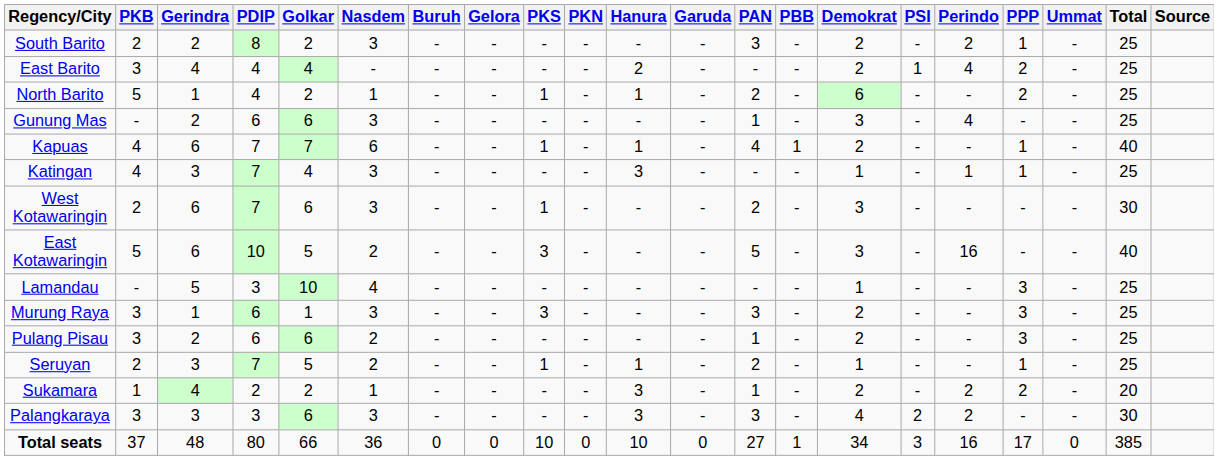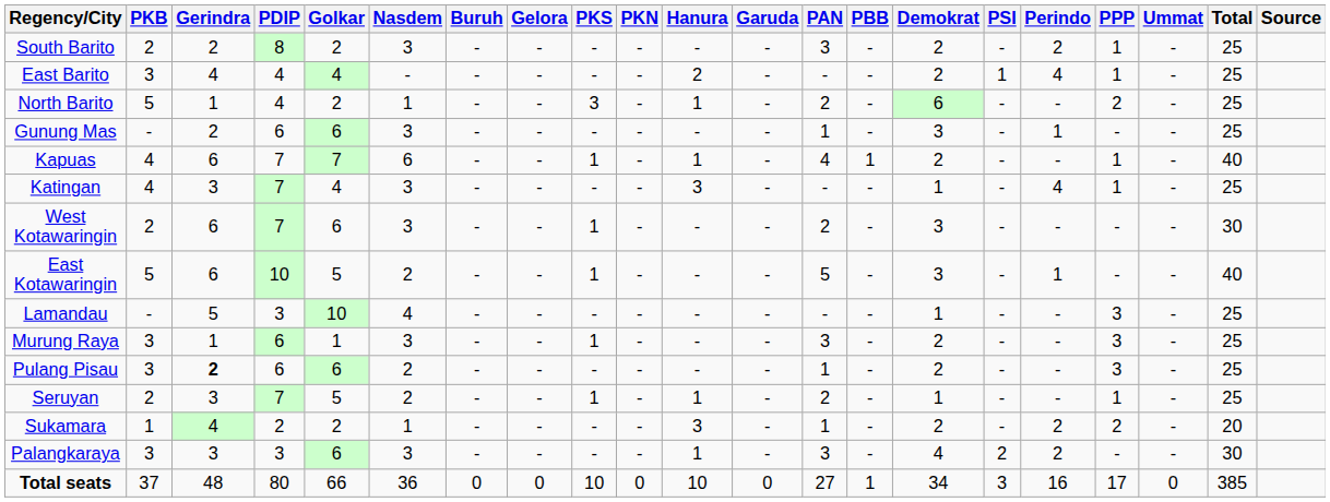 <table class="wikitable sortable" style="text-align:center">
 <tr>
 <th scope=col width=10%>Regency/City</th>
 <th scope=col width=3%><a href='#'>PKB</a></th>
 <th scope=col width=3%><a href='#'>Gerindra</a></th>
 <th scope=col width=3%><a href='#'>PDIP</a></th>
 <th scope=col width=3%><a href='#'>Golkar</a></th>
 <th scope=col width=3%><a href='#'>Nasdem</a></th>
 <th scope=col width=3%><a href='#'>Buruh</a></th>
 <th scope=col width=3%><a href='#'>Gelora</a></th>
 <th scope=col width=3%><a href='#'>PKS</a></th>
 <th scope=col width=3%><a href='#'>PKN</a></th>
 <th scope=col width=3%><a href='#'>Hanura</a></th>
 <th scope=col width=3%><a href='#'>Garuda</a></th>
 <th scope=col width=3%><a href='#'>PAN</a></th>
 <th scope=col width=3%><a href='#'>PBB</a></th>
 <th scope=col width=3%><a href='#'>Demokrat</a></th>
 <th scope=col width=3%><a href='#'>PSI</a></th>
 <th scope=col width=3%><a href='#'>Perindo</a></th>
 <th scope=col width=3%><a href='#'>PPP</a></th>
 <th scope=col width=3%><a href='#'>Ummat</a></th>
 <th scope=col width=3%>Total</th>
 <th scope=col width=3%>Source</th>
 </tr>
 <tr>
 <td><a href='#'>South Barito</a></td>
 <td>2</td>
 <td>2</td>
 <td style="background:#cfc;">8</td>
 <td>2</td>
 <td>3</td>
 <td>-</td>
 <td>-</td>
 <td>-</td>
 <td>-</td>
 <td>-</td>
 <td>-</td>
 <td>3</td>
 <td>-</td>
 <td>2</td>
 <td>-</td>
 <td>2</td>
 <td>1</td>
 <td>-</td>
 <td>25</td>
 <td></td>
 </tr>
 <tr>
 <td><a href='#'>East Barito</a></td>
 <td>3</td>
 <td>4</td>
 <td>4</td>
 <td style="background:#cfc;">4</td>
 <td>-</td>
 <td>-</td>
 <td>-</td>
 <td>-</td>
 <td>-</td>
 <td>2</td>
 <td>-</td>
 <td>-</td>
 <td>-</td>
 <td>2</td>
 <td>1</td>
 <td>4</td>
-<td>2</td>
+<td>1</td>
 <td>-</td>
 <td>25</td>
 <td></td>
 </tr>
 <tr>
 <td><a href='#'>North Barito</a></td>
 <td>5</td>
 <td>1</td>
 <td>4</td>
 <td>2</td>
 <td>1</td>
 <td>-</td>
 <td>-</td>
-<td>1</td>
+<td>3</td>
 <td>-</td>
 <td>1</td>
 <td>-</td>
 <td>2</td>
 <td>-</td>
 <td style="background:#cfc;">6</td>
 <td>-</td>
 <td>-</td>
 <td>2</td>
 <td>-</td>
 <td>25</td>
 <td></td>
 </tr>
 <tr>
 <td><a href='#'>Gunung Mas</a></td>
 <td>-</td>
 <td>2</td>
 <td>6</td>
 <td style="background:#cfc;">6</td>
 <td>3</td>
 <td>-</td>
 <td>-</td>
 <td>-</td>
 <td>-</td>
 <td>-</td>
 <td>-</td>
 <td>1</td>
 <td>-</td>
 <td>3</td>
 <td>-</td>
-<td>4</td>
+<td>1</td>
 <td>-</td>
 <td>-</td>
 <td>25</td>
 <td></td>
 </tr>
 <tr>
 <td><a href='#'>Kapuas</a></td>
 <td>4</td>
 <td>6</td>
 <td>7</td>
 <td style="background:#cfc;">7</td>
 <td>6</td>
 <td>-</td>
 <td>-</td>
 <td>1</td>
 <td>-</td>
 <td>1</td>
 <td>-</td>
 <td>4</td>
 <td>1</td>
 <td>2</td>
 <td>-</td>
 <td>-</td>
 <td>1</td>
 <td>-</td>
 <td>40</td>
 <td></td>
 </tr>
 <tr>
 <td><a href='#'>Katingan</a></td>
 <td>4</td>
 <td>3</td>
 <td style="background:#cfc;">7</td>
 <td>4</td>
 <td>3</td>
 <td>-</td>
 <td>-</td>
 <td>-</td>
 <td>-</td>
 <td>3</td>
 <td>-</td>
 <td>-</td>
 <td>-</td>
 <td>1</td>
 <td>-</td>
-<td>1</td>
+<td>4</td>
 <td>1</td>
 <td>-</td>
 <td>25</td>
 <td></td>
 </tr>
 <tr>
 <td><a href='#'>West Kotawaringin</a></td>
 <td>2</td>
 <td>6</td>
 <td style="background:#cfc;">7</td>
 <td>6</td>
 <td>3</td>
 <td>-</td>
 <td>-</td>
 <td>1</td>
 <td>-</td>
 <td>-</td>
 <td>-</td>
 <td>2</td>
 <td>-</td>
 <td>3</td>
 <td>-</td>
 <td>-</td>
 <td>-</td>
 <td>-</td>
 <td>30</td>
 <td></td>
 </tr>
 <tr>
 <td><a href='#'>East Kotawaringin</a></td>
 <td>5</td>
 <td>6</td>
 <td style="background:#cfc;">10</td>
 <td>5</td>
 <td>2</td>
 <td>-</td>
 <td>-</td>
-<td>3</td>
+<td>1</td>
 <td>-</td>
 <td>-</td>
 <td>-</td>
 <td>5</td>
 <td>-</td>
 <td>3</td>
 <td>-</td>
-<td>16</td>
+<td>1</td>
 <td>-</td>
 <td>-</td>
 <td>40</td>
 <td></td>
 </tr>
 <tr>
 <td><a href='#'>Lamandau</a></td>
 <td>-</td>
 <td>5</td>
 <td>3</td>
 <td style="background:#cfc;">10</td>
 <td>4</td>
 <td>-</td>
 <td>-</td>
 <td>-</td>
 <td>-</td>
 <td>-</td>
 <td>-</td>
 <td>-</td>
 <td>-</td>
 <td>1</td>
 <td>-</td>
 <td>-</td>
 <td>3</td>
 <td>-</td>
 <td>25</td>
 <td></td>
 </tr>
 <tr>
 <td><a href='#'>Murung Raya</a></td>
 <td>3</td>
 <td>1</td>
 <td style="background:#cfc;">6</td>
 <td>1</td>
 <td>3</td>
 <td>-</td>
 <td>-</td>
-<td>3</td>
+<td>1</td>
 <td>-</td>
 <td>-</td>
 <td>-</td>
 <td>3</td>
 <td>-</td>
 <td>2</td>
 <td>-</td>
 <td>-</td>
 <td>3</td>
 <td>-</td>
 <td>25</td>
 <td></td>
 </tr>
 <tr>
 <td><a href='#'>Pulang Pisau</a></td>
 <td>3</td>
-<td>2</td>
+<td><strong>2</strong></td>
 <td>6</td>
 <td style="background:#cfc;">6</td>
 <td>2</td>
 <td>-</td>
 <td>-</td>
 <td>-</td>
 <td>-</td>
 <td>-</td>
 <td>-</td>
 <td>1</td>
 <td>-</td>
 <td>2</td>
 <td>-</td>
 <td>-</td>
 <td>3</td>
 <td>-</td>
 <td>25</td>
 <td></td>
 </tr>
 <tr>
 <td><a href='#'>Seruyan</a></td>
 <td>2</td>
 <td>3</td>
 <td style="background:#cfc;">7</td>
 <td>5</td>
 <td>2</td>
 <td>-</td>
 <td>-</td>
 <td>1</td>
 <td>-</td>
 <td>1</td>
 <td>-</td>
 <td>2</td>
 <td>-</td>
 <td>1</td>
 <td>-</td>
 <td>-</td>
 <td>1</td>
 <td>-</td>
 <td>25</td>
 <td></td>
 </tr>
 <tr>
 <td><a href='#'>Sukamara</a></td>
 <td>1</td>
 <td style="background:#cfc;">4</td>
 <td>2</td>
 <td>2</td>
 <td>1</td>
 <td>-</td>
 <td>-</td>
 <td>-</td>
 <td>-</td>
 <td>3</td>
 <td>-</td>
 <td>1</td>
 <td>-</td>
 <td>2</td>
 <td>-</td>
 <td>2</td>
 <td>2</td>
 <td>-</td>
 <td>20</td>
 <td></td>
 </tr>
 <tr>
 <td><a href='#'>Palangkaraya</a></td>
 <td>3</td>
 <td>3</td>
 <td>3</td>
 <td style="background:#cfc;">6</td>
 <td>3</td>
 <td>-</td>
 <td>-</td>
 <td>-</td>
 <td>-</td>
-<td>3</td>
+<td>1</td>
 <td>-</td>
 <td>3</td>
 <td>-</td>
 <td>4</td>
 <td>2</td>
 <td>2</td>
 <td>-</td>
 <td>-</td>
 <td>30</td>
 <td></td>
 </tr>
 <tr>
 <td><strong>Total seats</strong></td>
 <td>37</td>
 <td>48</td>
 <td>80</td>
 <td>66</td>
 <td>36</td>
 <td>0</td>
 <td>0</td>
 <td>10</td>
 <td>0</td>
 <td>10</td>
 <td>0</td>
 <td>27</td>
 <td>1</td>
 <td>34</td>
 <td>3</td>
 <td>16</td>
 <td>17</td>
 <td>0</td>
 <td>385</td>
 </tr>
 </table>
